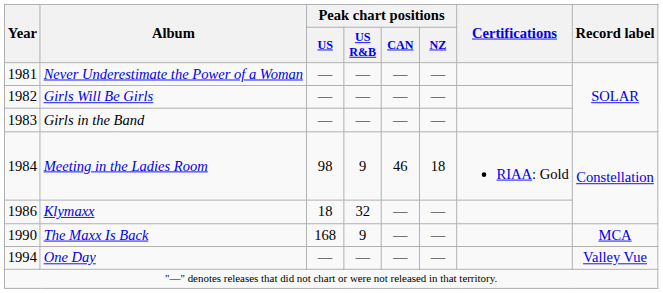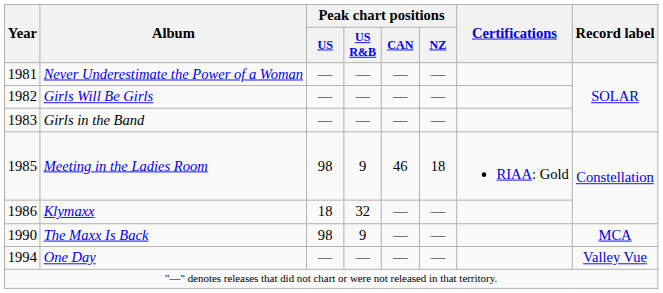 <table class="wikitable" style="text-align:center;">
 <tr>
 <th rowspan="2">Year</th>
 <th rowspan="2">Album</th>
 <th colspan="4">Peak chart positions</th>
 <th rowspan="2"><a href='#'>Certifications</a></th>
 <th rowspan="2">Record label</th>
 </tr>
 <tr style="font-size:smaller;">
 <th width="35"><a href='#'>US</a><br></th>
 <th width="35"><a href='#'>US<br>R&B</a><br></th>
 <th width="35"><a href='#'>CAN</a><br></th>
 <th width="35"><a href='#'>NZ</a><br></th>
 </tr>
 <tr>
 <td rowspan="1">1981</td>
 <td align="left"><em><a href='#'>Never Underestimate the Power of a Woman</a></em></td>
 <td>—</td>
 <td>—</td>
 <td>—</td>
 <td>—</td>
 <td></td>
 <td rowspan="3"><a href='#'>SOLAR</a></td>
 </tr>
 <tr>
 <td rowspan="1">1982</td>
 <td align="left"><em><a href='#'>Girls Will Be Girls</a></em></td>
 <td>—</td>
 <td>—</td>
 <td>—</td>
 <td>—</td>
 <td></td>
 </tr>
 <tr>
 <td rowspan="1">1983</td>
 <td align="left"><em>Girls in the Band</em> </td>
 <td>—</td>
 <td>—</td>
 <td>—</td>
 <td>—</td>
 <td></td>
 </tr>
 <tr>
-<td rowspan="1">1984</td>
+<td rowspan="1">1985</td>
 <td align="left"><em><a href='#'>Meeting in the Ladies Room</a></em></td>
 <td>98</td>
 <td>9</td>
 <td>46</td>
 <td>18</td>
 <td><br><ul><li><a href='#'>RIAA</a>: Gold</li></ul></td>
 <td rowspan="2"><a href='#'>Constellation</a></td>
 </tr>
 <tr>
 <td rowspan="1">1986</td>
 <td align="left"><em><a href='#'>Klymaxx</a></em></td>
 <td>18</td>
 <td>32</td>
 <td>—</td>
 <td>—</td>
 <td></td>
 </tr>
 <tr>
 <td rowspan="1">1990</td>
 <td align="left"><em><a href='#'>The Maxx Is Back</a></em></td>
-<td>168</td>
+<td>98</td>
 <td>9</td>
 <td>—</td>
 <td>—</td>
 <td></td>
 <td rowspan="1"><a href='#'>MCA</a></td>
 </tr>
 <tr>
 <td rowspan="1">1994</td>
 <td align="left"><em><a href='#'>One Day</a></em></td>
 <td>—</td>
 <td>—</td>
 <td>—</td>
 <td>—</td>
 <td></td>
 <td rowspan="1"><a href='#'>Valley Vue</a></td>
 </tr>
 <tr>
 <td colspan="9" style="text-align:center; font-size:9pt;">"—" denotes releases that did not chart or were not released in that territory.</td>
 </tr>
 </table>
